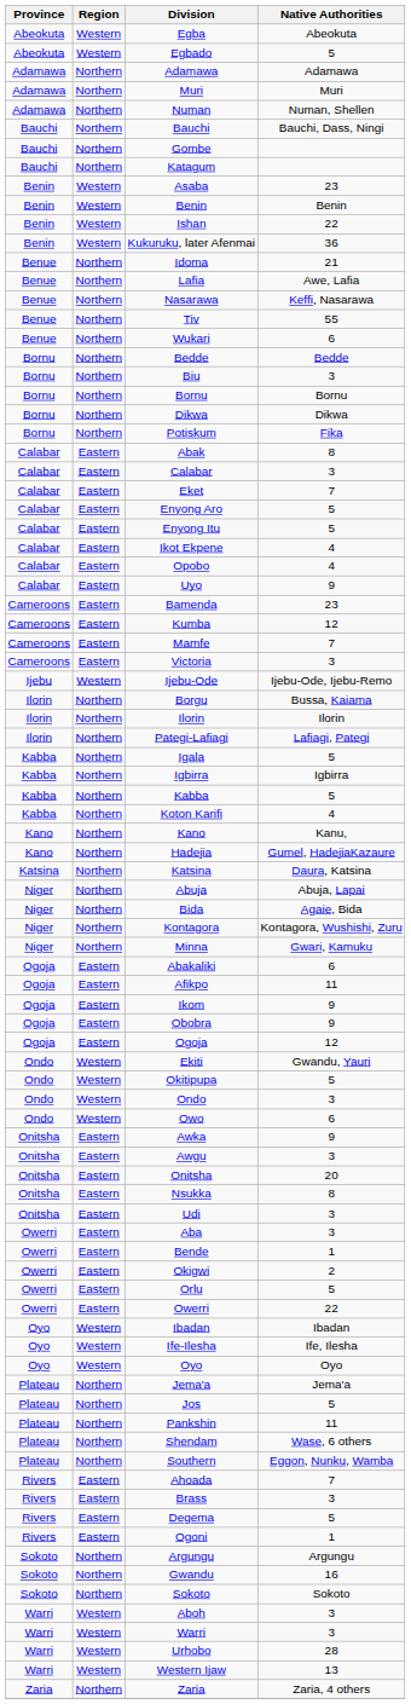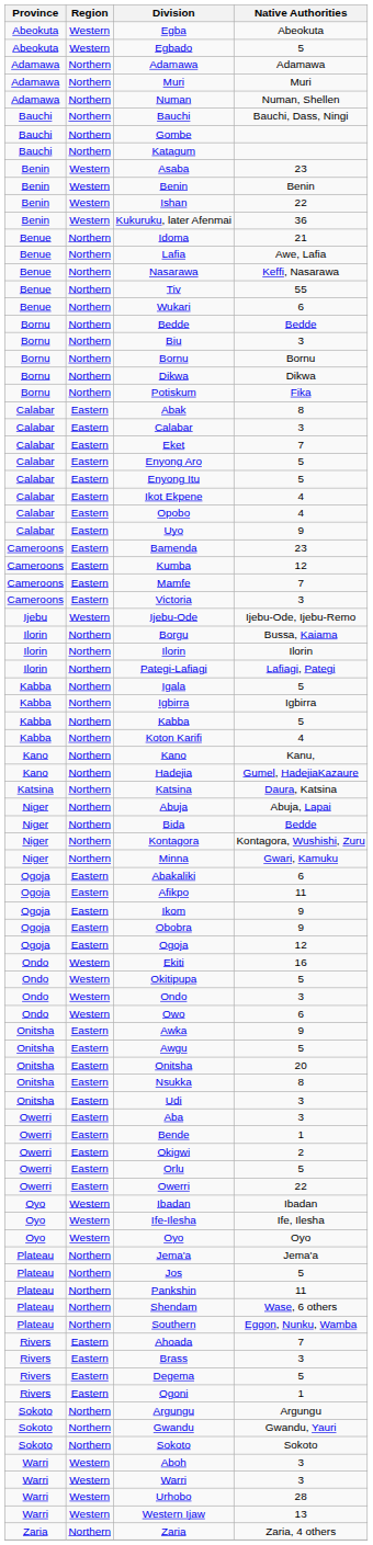 <table class="wikitable sortable" style="text-align:center">
 <tr>
 <th>Province</th>
 <th>Region</th>
 <th>Division</th>
 <th>Native Authorities</th>
 </tr>
 <tr>
 <td><a href='#'>Abeokuta</a></td>
 <td><a href='#'>Western</a></td>
 <td><a href='#'>Egba</a></td>
 <td>Abeokuta</td>
 </tr>
 <tr>
 <td><a href='#'>Abeokuta</a></td>
 <td><a href='#'>Western</a></td>
 <td><a href='#'>Egbado</a></td>
 <td>5</td>
 </tr>
 <tr>
 <td><a href='#'>Adamawa</a></td>
 <td><a href='#'>Northern</a></td>
 <td><a href='#'>Adamawa</a></td>
 <td>Adamawa</td>
 </tr>
 <tr>
 <td><a href='#'>Adamawa</a></td>
 <td><a href='#'>Northern</a></td>
 <td><a href='#'>Muri</a></td>
 <td>Muri</td>
 </tr>
 <tr>
 <td><a href='#'>Adamawa</a></td>
 <td><a href='#'>Northern</a></td>
 <td><a href='#'>Numan</a></td>
 <td>Numan, Shellen</td>
 </tr>
 <tr>
 <td><a href='#'>Bauchi</a></td>
 <td><a href='#'>Northern</a></td>
 <td><a href='#'>Bauchi</a></td>
 <td>Bauchi, Dass, Ningi</td>
 </tr>
 <tr>
 <td><a href='#'>Bauchi</a></td>
 <td><a href='#'>Northern</a></td>
 <td><a href='#'>Gombe</a></td>
 <td></td>
 </tr>
 <tr>
 <td><a href='#'>Bauchi</a></td>
 <td><a href='#'>Northern</a></td>
 <td><a href='#'>Katagum</a></td>
 <td></td>
 </tr>
 <tr>
 <td><a href='#'>Benin</a></td>
 <td><a href='#'>Western</a></td>
 <td><a href='#'>Asaba</a></td>
 <td>23</td>
 </tr>
 <tr>
 <td><a href='#'>Benin</a></td>
 <td><a href='#'>Western</a></td>
 <td><a href='#'>Benin</a></td>
 <td>Benin</td>
 </tr>
 <tr>
 <td><a href='#'>Benin</a></td>
 <td><a href='#'>Western</a></td>
 <td><a href='#'>Ishan</a></td>
 <td>22</td>
 </tr>
 <tr>
 <td><a href='#'>Benin</a></td>
 <td><a href='#'>Western</a></td>
 <td><a href='#'>Kukuruku</a>, later Afenmai</td>
 <td>36</td>
 </tr>
 <tr>
 <td><a href='#'>Benue</a></td>
 <td><a href='#'>Northern</a></td>
 <td><a href='#'>Idoma</a></td>
 <td>21</td>
 </tr>
 <tr>
 <td><a href='#'>Benue</a></td>
 <td><a href='#'>Northern</a></td>
 <td><a href='#'>Lafia</a></td>
 <td>Awe, Lafia</td>
 </tr>
 <tr>
 <td><a href='#'>Benue</a></td>
 <td><a href='#'>Northern</a></td>
 <td><a href='#'>Nasarawa</a></td>
 <td><a href='#'>Keffi</a>, Nasarawa</td>
 </tr>
 <tr>
 <td><a href='#'>Benue</a></td>
 <td><a href='#'>Northern</a></td>
 <td><a href='#'>Tiv</a></td>
 <td>55</td>
 </tr>
 <tr>
 <td><a href='#'>Benue</a></td>
 <td><a href='#'>Northern</a></td>
 <td><a href='#'>Wukari</a></td>
 <td>6</td>
 </tr>
 <tr>
 <td><a href='#'>Bornu</a></td>
 <td><a href='#'>Northern</a></td>
 <td><a href='#'>Bedde</a></td>
 <td><a href='#'>Bedde</a></td>
 </tr>
 <tr>
 <td><a href='#'>Bornu</a></td>
 <td><a href='#'>Northern</a></td>
 <td><a href='#'>Biu</a></td>
 <td>3</td>
 </tr>
 <tr>
 <td><a href='#'>Bornu</a></td>
 <td><a href='#'>Northern</a></td>
 <td><a href='#'>Bornu</a></td>
 <td>Bornu</td>
 </tr>
 <tr>
 <td><a href='#'>Bornu</a></td>
 <td><a href='#'>Northern</a></td>
 <td><a href='#'>Dikwa</a></td>
 <td>Dikwa</td>
 </tr>
 <tr>
 <td><a href='#'>Bornu</a></td>
 <td><a href='#'>Northern</a></td>
 <td><a href='#'>Potiskum</a></td>
 <td><a href='#'>Fika</a></td>
 </tr>
 <tr>
 <td><a href='#'>Calabar</a></td>
 <td><a href='#'>Eastern</a></td>
 <td><a href='#'>Abak</a></td>
 <td>8</td>
 </tr>
 <tr>
 <td><a href='#'>Calabar</a></td>
 <td><a href='#'>Eastern</a></td>
 <td><a href='#'>Calabar</a></td>
 <td>3</td>
 </tr>
 <tr>
 <td><a href='#'>Calabar</a></td>
 <td><a href='#'>Eastern</a></td>
 <td><a href='#'>Eket</a></td>
 <td>7</td>
 </tr>
 <tr>
 <td><a href='#'>Calabar</a></td>
 <td><a href='#'>Eastern</a></td>
 <td><a href='#'>Enyong Aro</a></td>
 <td>5</td>
 </tr>
 <tr>
 <td><a href='#'>Calabar</a></td>
 <td><a href='#'>Eastern</a></td>
 <td><a href='#'>Enyong Itu</a></td>
 <td>5</td>
 </tr>
 <tr>
 <td><a href='#'>Calabar</a></td>
 <td><a href='#'>Eastern</a></td>
 <td><a href='#'>Ikot Ekpene</a></td>
 <td>4</td>
 </tr>
 <tr>
 <td><a href='#'>Calabar</a></td>
 <td><a href='#'>Eastern</a></td>
 <td><a href='#'>Opobo</a></td>
 <td>4</td>
 </tr>
 <tr>
 <td><a href='#'>Calabar</a></td>
 <td><a href='#'>Eastern</a></td>
 <td><a href='#'>Uyo</a></td>
 <td>9</td>
 </tr>
 <tr>
 <td><a href='#'>Cameroons</a></td>
 <td><a href='#'>Eastern</a></td>
 <td><a href='#'>Bamenda</a></td>
 <td>23</td>
 </tr>
 <tr>
 <td><a href='#'>Cameroons</a></td>
 <td><a href='#'>Eastern</a></td>
 <td><a href='#'>Kumba</a></td>
 <td>12</td>
 </tr>
 <tr>
 <td><a href='#'>Cameroons</a></td>
 <td><a href='#'>Eastern</a></td>
 <td><a href='#'>Mamfe</a></td>
 <td>7</td>
 </tr>
 <tr>
 <td><a href='#'>Cameroons</a></td>
 <td><a href='#'>Eastern</a></td>
 <td><a href='#'>Victoria</a></td>
 <td>3</td>
 </tr>
 <tr>
 <td><a href='#'>Ijebu</a></td>
 <td><a href='#'>Western</a></td>
 <td><a href='#'>Ijebu-Ode</a></td>
 <td>Ijebu-Ode, Ijebu-Remo</td>
 </tr>
 <tr>
 <td><a href='#'>Ilorin</a></td>
 <td><a href='#'>Northern</a></td>
 <td><a href='#'>Borgu</a></td>
 <td>Bussa, <a href='#'>Kaiama</a></td>
 </tr>
 <tr>
 <td><a href='#'>Ilorin</a></td>
 <td><a href='#'>Northern</a></td>
 <td><a href='#'>Ilorin</a></td>
 <td>Ilorin</td>
 </tr>
 <tr>
 <td><a href='#'>Ilorin</a></td>
 <td><a href='#'>Northern</a></td>
 <td><a href='#'>Pategi-Lafiagi</a></td>
 <td><a href='#'>Lafiagi</a>, <a href='#'>Pategi</a></td>
 </tr>
 <tr>
 <td><a href='#'>Kabba</a></td>
 <td><a href='#'>Northern</a></td>
 <td><a href='#'>Igala</a></td>
 <td>5</td>
 </tr>
 <tr>
 <td><a href='#'>Kabba</a></td>
 <td><a href='#'>Northern</a></td>
 <td><a href='#'>Igbirra</a></td>
 <td>Igbirra</td>
 </tr>
 <tr>
 <td><a href='#'>Kabba</a></td>
 <td><a href='#'>Northern</a></td>
 <td><a href='#'>Kabba</a></td>
 <td>5</td>
 </tr>
 <tr>
 <td><a href='#'>Kabba</a></td>
 <td><a href='#'>Northern</a></td>
 <td><a href='#'>Koton Karifi</a></td>
 <td>4</td>
 </tr>
 <tr>
 <td><a href='#'>Kano</a></td>
 <td><a href='#'>Northern</a></td>
 <td><a href='#'>Kano</a></td>
 <td>Kanu,</td>
 </tr>
 <tr>
 <td><a href='#'>Kano</a></td>
 <td><a href='#'>Northern</a></td>
 <td><a href='#'>Hadejia</a></td>
 <td><a href='#'>Gumel</a>, <a href='#'>HadejiaKazaure</a></td>
 </tr>
 <tr>
 <td><a href='#'>Katsina</a></td>
 <td><a href='#'>Northern</a></td>
 <td><a href='#'>Katsina</a></td>
 <td><a href='#'>Daura</a>, Katsina</td>
 </tr>
 <tr>
 <td><a href='#'>Niger</a></td>
 <td><a href='#'>Northern</a></td>
 <td><a href='#'>Abuja</a></td>
 <td>Abuja, <a href='#'>Lapai</a></td>
 </tr>
 <tr>
 <td><a href='#'>Niger</a></td>
 <td><a href='#'>Northern</a></td>
 <td><a href='#'>Bida</a></td>
-<td><a href='#'>Agaie</a>, Bida</td>
+<td><a href='#'>Bedde</a></td>
 </tr>
 <tr>
 <td><a href='#'>Niger</a></td>
 <td><a href='#'>Northern</a></td>
 <td><a href='#'>Kontagora</a></td>
 <td>Kontagora, <a href='#'>Wushishi</a>, <a href='#'>Zuru</a></td>
 </tr>
 <tr>
 <td><a href='#'>Niger</a></td>
 <td><a href='#'>Northern</a></td>
 <td><a href='#'>Minna</a></td>
 <td><a href='#'>Gwari</a>, <a href='#'>Kamuku</a></td>
 </tr>
 <tr>
 <td><a href='#'>Ogoja</a></td>
 <td><a href='#'>Eastern</a></td>
 <td><a href='#'>Abakaliki</a></td>
 <td>6</td>
 </tr>
 <tr>
 <td><a href='#'>Ogoja</a></td>
 <td><a href='#'>Eastern</a></td>
 <td><a href='#'>Afikpo</a></td>
 <td>11</td>
 </tr>
 <tr>
 <td><a href='#'>Ogoja</a></td>
 <td><a href='#'>Eastern</a></td>
 <td><a href='#'>Ikom</a></td>
 <td>9</td>
 </tr>
 <tr>
 <td><a href='#'>Ogoja</a></td>
 <td><a href='#'>Eastern</a></td>
 <td><a href='#'>Obobra</a></td>
 <td>9</td>
 </tr>
 <tr>
 <td><a href='#'>Ogoja</a></td>
 <td><a href='#'>Eastern</a></td>
 <td><a href='#'>Ogoja</a></td>
 <td>12</td>
 </tr>
 <tr>
 <td><a href='#'>Ondo</a></td>
 <td><a href='#'>Western</a></td>
 <td><a href='#'>Ekiti</a></td>
-<td>Gwandu, <a href='#'>Yauri</a></td>
+<td>16</td>
 </tr>
 <tr>
 <td><a href='#'>Ondo</a></td>
 <td><a href='#'>Western</a></td>
 <td><a href='#'>Okitipupa</a></td>
 <td>5</td>
 </tr>
 <tr>
 <td><a href='#'>Ondo</a></td>
 <td><a href='#'>Western</a></td>
 <td><a href='#'>Ondo</a></td>
 <td>3</td>
 </tr>
 <tr>
 <td><a href='#'>Ondo</a></td>
 <td><a href='#'>Western</a></td>
 <td><a href='#'>Owo</a></td>
 <td>6</td>
 </tr>
 <tr>
 <td><a href='#'>Onitsha</a></td>
 <td><a href='#'>Eastern</a></td>
 <td><a href='#'>Awka</a></td>
 <td>9</td>
 </tr>
 <tr>
 <td><a href='#'>Onitsha</a></td>
 <td><a href='#'>Eastern</a></td>
 <td><a href='#'>Awgu</a></td>
-<td>3</td>
+<td>5</td>
 </tr>
 <tr>
 <td><a href='#'>Onitsha</a></td>
 <td><a href='#'>Eastern</a></td>
 <td><a href='#'>Onitsha</a></td>
 <td>20</td>
 </tr>
 <tr>
 <td><a href='#'>Onitsha</a></td>
 <td><a href='#'>Eastern</a></td>
 <td><a href='#'>Nsukka</a></td>
 <td>8</td>
 </tr>
 <tr>
 <td><a href='#'>Onitsha</a></td>
 <td><a href='#'>Eastern</a></td>
 <td><a href='#'>Udi</a></td>
 <td>3</td>
 </tr>
 <tr>
 <td><a href='#'>Owerri</a></td>
 <td><a href='#'>Eastern</a></td>
 <td><a href='#'>Aba</a></td>
 <td>3</td>
 </tr>
 <tr>
 <td><a href='#'>Owerri</a></td>
 <td><a href='#'>Eastern</a></td>
 <td><a href='#'>Bende</a></td>
 <td>1</td>
 </tr>
 <tr>
 <td><a href='#'>Owerri</a></td>
 <td><a href='#'>Eastern</a></td>
 <td><a href='#'>Okigwi</a></td>
 <td>2</td>
 </tr>
 <tr>
 <td><a href='#'>Owerri</a></td>
 <td><a href='#'>Eastern</a></td>
 <td><a href='#'>Orlu</a></td>
 <td>5</td>
 </tr>
 <tr>
 <td><a href='#'>Owerri</a></td>
 <td><a href='#'>Eastern</a></td>
 <td><a href='#'>Owerri</a></td>
 <td>22</td>
 </tr>
 <tr>
 <td><a href='#'>Oyo</a></td>
 <td><a href='#'>Western</a></td>
 <td><a href='#'>Ibadan</a></td>
 <td>Ibadan</td>
 </tr>
 <tr>
 <td><a href='#'>Oyo</a></td>
 <td><a href='#'>Western</a></td>
 <td><a href='#'>Ife-Ilesha</a></td>
 <td>Ife, Ilesha</td>
 </tr>
 <tr>
 <td><a href='#'>Oyo</a></td>
 <td><a href='#'>Western</a></td>
 <td><a href='#'>Oyo</a></td>
 <td>Oyo</td>
 </tr>
 <tr>
 <td><a href='#'>Plateau</a></td>
 <td><a href='#'>Northern</a></td>
 <td><a href='#'>Jema'a</a></td>
 <td>Jema'a</td>
 </tr>
 <tr>
 <td><a href='#'>Plateau</a></td>
 <td><a href='#'>Northern</a></td>
 <td><a href='#'>Jos</a></td>
 <td>5</td>
 </tr>
 <tr>
 <td><a href='#'>Plateau</a></td>
 <td><a href='#'>Northern</a></td>
 <td><a href='#'>Pankshin</a></td>
 <td>11</td>
 </tr>
 <tr>
 <td><a href='#'>Plateau</a></td>
 <td><a href='#'>Northern</a></td>
 <td><a href='#'>Shendam</a></td>
 <td><a href='#'>Wase</a>, 6 others</td>
 </tr>
 <tr>
 <td><a href='#'>Plateau</a></td>
 <td><a href='#'>Northern</a></td>
 <td><a href='#'>Southern</a></td>
 <td><a href='#'>Eggon</a>, <a href='#'>Nunku</a>, <a href='#'>Wamba</a></td>
 </tr>
 <tr>
 <td><a href='#'>Rivers</a></td>
 <td><a href='#'>Eastern</a></td>
 <td><a href='#'>Ahoada</a></td>
 <td>7</td>
 </tr>
 <tr>
 <td><a href='#'>Rivers</a></td>
 <td><a href='#'>Eastern</a></td>
 <td><a href='#'>Brass</a></td>
 <td>3</td>
 </tr>
 <tr>
 <td><a href='#'>Rivers</a></td>
 <td><a href='#'>Eastern</a></td>
 <td><a href='#'>Degema</a></td>
 <td>5</td>
 </tr>
 <tr>
 <td><a href='#'>Rivers</a></td>
 <td><a href='#'>Eastern</a></td>
 <td><a href='#'>Ogoni</a></td>
 <td>1</td>
 </tr>
 <tr>
 <td><a href='#'>Sokoto</a></td>
 <td><a href='#'>Northern</a></td>
 <td><a href='#'>Argungu</a></td>
 <td>Argungu</td>
 </tr>
 <tr>
 <td><a href='#'>Sokoto</a></td>
 <td><a href='#'>Northern</a></td>
 <td><a href='#'>Gwandu</a></td>
-<td>16</td>
+<td>Gwandu, <a href='#'>Yauri</a></td>
 </tr>
 <tr>
 <td><a href='#'>Sokoto</a></td>
 <td><a href='#'>Northern</a></td>
 <td><a href='#'>Sokoto</a></td>
 <td>Sokoto</td>
 </tr>
 <tr>
 <td><a href='#'>Warri</a></td>
 <td><a href='#'>Western</a></td>
 <td><a href='#'>Aboh</a></td>
 <td>3</td>
 </tr>
 <tr>
 <td><a href='#'>Warri</a></td>
 <td><a href='#'>Western</a></td>
 <td><a href='#'>Warri</a></td>
 <td>3</td>
 </tr>
 <tr>
 <td><a href='#'>Warri</a></td>
 <td><a href='#'>Western</a></td>
 <td><a href='#'>Urhobo</a></td>
 <td>28</td>
 </tr>
 <tr>
 <td><a href='#'>Warri</a></td>
 <td><a href='#'>Western</a></td>
 <td><a href='#'>Western Ijaw</a></td>
 <td>13</td>
 </tr>
 <tr>
 <td><a href='#'>Zaria</a></td>
 <td><a href='#'>Northern</a></td>
 <td><a href='#'>Zaria</a></td>
 <td>Zaria, 4 others</td>
 </tr>
 <tr>
 </tr>
 </table>
